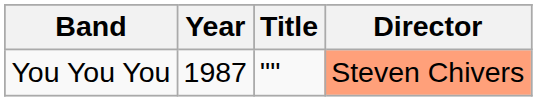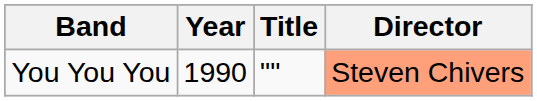 <table class="wikitable">
 <tr>
 <th>Band</th>
 <th>Year</th>
 <th>Title</th>
 <th>Director</th>
 </tr>
 <tr>
 <td>You You You</td>
-<td>1987</td>
+<td>1990</td>
 <td>""</td>
 <td rowspan="1" style="background: lightsalmon;">Steven Chivers</td>
 </tr>
 </table>
